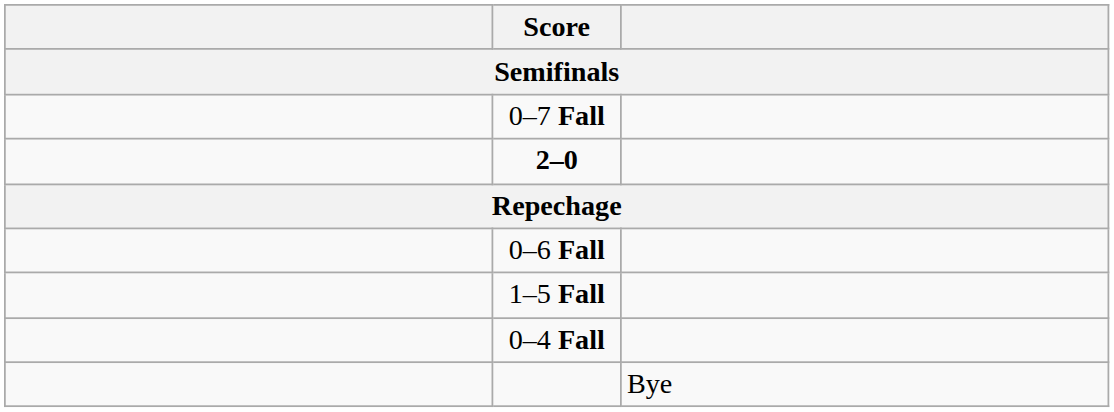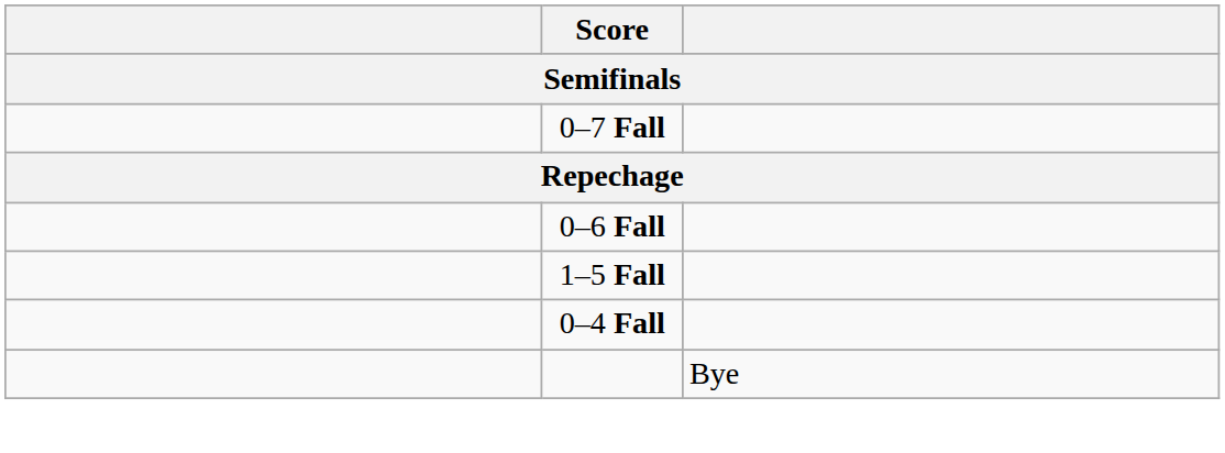 <table class="wikitable" style="text-align: left;">
 <tr>
 <th align="right" width="270"></th>
 <th width="65">Score</th>
 <th align="left" width="270"></th>
 </tr>
 <tr>
 <th colspan="3">Semifinals</th>
 </tr>
 <tr>
 <td></td>
 <td align=center>0–7 <strong>Fall</strong></td>
 <td><strong></strong></td>
-</tr>
-<tr>
-<td><strong></strong></td>
-<td align=center><strong>2–0</strong></td>
-<td></td>
 </tr>
 <tr>
 <th colspan="3">Repechage</th>
 </tr>
 <tr>
 <td></td>
 <td align=center>0–6 <strong>Fall</strong></td>
 <td><strong></strong></td>
 </tr>
 <tr>
 <td></td>
 <td align=center>1–5 <strong>Fall</strong></td>
 <td><strong></strong></td>
 </tr>
 <tr>
 <td></td>
 <td align=center>0–4 <strong>Fall</strong></td>
 <td><strong></strong></td>
 </tr>
 <tr>
 <td><strong></strong></td>
 <td></td>
 <td>Bye</td>
 </tr>
 </table>
